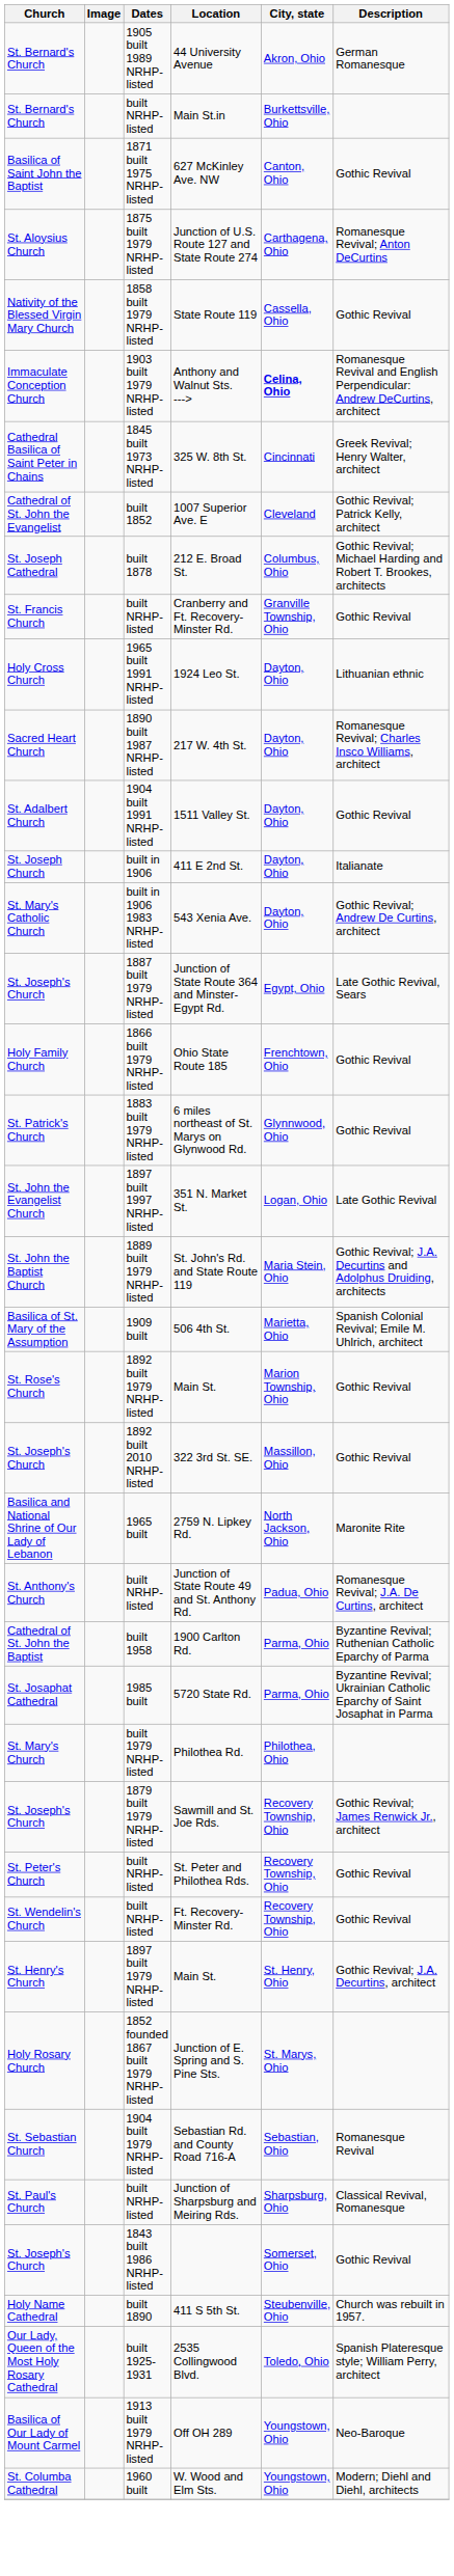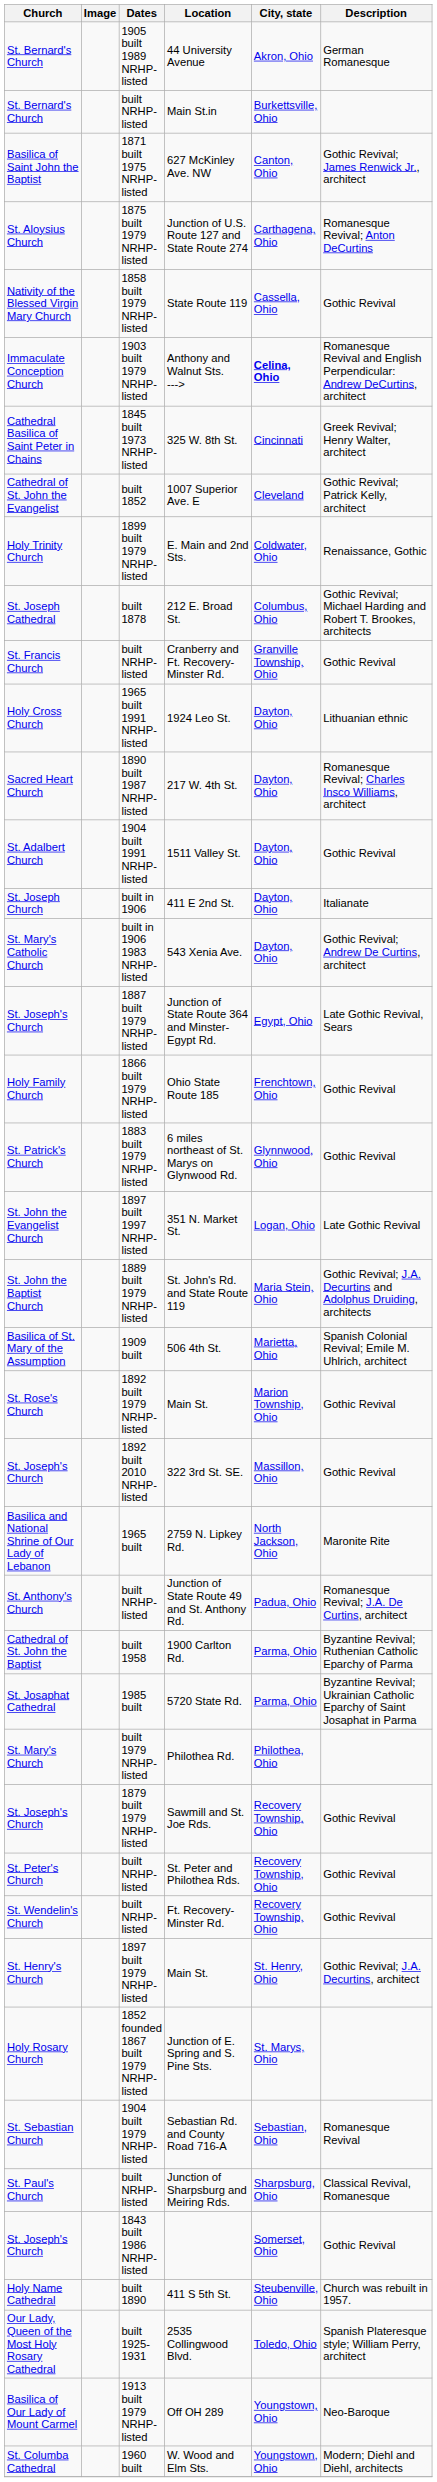 <table class="wikitable sortable" style="width:98%">
 <tr>
 <th width = 18%><strong>Church</strong></th>
 <th width = 8% class="unsortable"><strong>Image</strong></th>
 <th width = 10%><strong>Dates</strong></th>
 <th><strong>Location</strong></th>
 <th width = 8%><strong>City, state</strong></th>
 <th class="unsortable"><strong>Description</strong></th>
 </tr>
 <tr>
 <td><a href='#'>St. Bernard's Church</a></td>
 <td></td>
 <td>1905 built<br>1989 NRHP-listed</td>
 <td>44 University Avenue</td>
 <td><a href='#'>Akron, Ohio</a></td>
 <td>German Romanesque</td>
 </tr>
 <tr>
 <td><a href='#'>St. Bernard's Church</a></td>
 <td></td>
 <td>built<br> NRHP-listed</td>
 <td>Main St.<small></small>in</td>
 <td><a href='#'>Burkettsville, Ohio</a></td>
 <td></td>
 </tr>
 <tr>
 <td><a href='#'>Basilica of Saint John the Baptist</a></td>
 <td></td>
 <td>1871 built<br>1975 NRHP-listed</td>
 <td>627 McKinley Ave. NW<br><small></small></td>
 <td><a href='#'>Canton, Ohio</a></td>
-<td>Gothic Revival</td>
+<td>Gothic Revival; <a href='#'>James Renwick Jr.</a>, architect</td>
 </tr>
 <tr>
 <td><a href='#'>St. Aloysius Church</a></td>
 <td></td>
 <td>1875 built<br>1979 NRHP-listed</td>
 <td>Junction of U.S. Route 127 and State Route 274<br><small></small></td>
 <td><a href='#'>Carthagena, Ohio</a></td>
 <td>Romanesque Revival; <a href='#'>Anton DeCurtins</a></td>
 </tr>
 <tr>
 <td><a href='#'>Nativity of the Blessed Virgin Mary Church</a></td>
 <td></td>
 <td>1858 built<br>1979 NRHP-listed</td>
 <td>State Route 119<br><small></small></td>
 <td><a href='#'>Cassella, Ohio</a></td>
 <td>Gothic Revival</td>
 </tr>
 <tr>
 <td><a href='#'>Immaculate Conception Church</a></td>
 <td></td>
 <td>1903 built<br>1979 NRHP-listed</td>
 <td>Anthony and Walnut Sts.<br><small></small>---></td>
 <td><strong><a href='#'>Celina, Ohio</a></strong></td>
 <td>Romanesque Revival and English Perpendicular: <a href='#'>Andrew DeCurtins</a>, architect</td>
 </tr>
 <tr>
 <td><a href='#'>Cathedral Basilica of Saint Peter in Chains</a></td>
 <td></td>
 <td>1845 built<br>1973 NRHP-listed</td>
 <td>325 W. 8th St.<small></small></td>
 <td><a href='#'>Cincinnati</a></td>
 <td>Greek Revival; Henry Walter, architect</td>
 </tr>
 <tr>
 <td><a href='#'>Cathedral of St. John the Evangelist</a></td>
 <td></td>
 <td>built 1852</td>
 <td>1007 Superior Ave. E<small></small></td>
 <td><a href='#'>Cleveland</a></td>
 <td>Gothic Revival; Patrick Kelly, architect</td>
+</tr>
+<tr>
+<td><a href='#'>Holy Trinity Church</a></td>
+<td></td>
+<td>1899 built<br>1979 NRHP-listed</td>
+<td>E. Main and 2nd Sts.</td>
+<td><a href='#'>Coldwater, Ohio</a></td>
+<td>Renaissance, Gothic</td>
 </tr>
 <tr>
 <td><a href='#'>St. Joseph Cathedral</a></td>
 <td></td>
 <td>built 1878</td>
 <td>212 E. Broad St.<small></small></td>
 <td><a href='#'>Columbus, Ohio</a></td>
 <td>Gothic Revival; Michael Harding and Robert T. Brookes, architects</td>
 </tr>
 <tr>
 <td><a href='#'>St. Francis Church</a></td>
 <td></td>
 <td>built<br> NRHP-listed</td>
 <td>Cranberry and Ft. Recovery-Minster Rd.<small></small></td>
 <td><a href='#'>Granville Township, Ohio</a></td>
 <td>Gothic Revival</td>
 </tr>
 <tr>
 <td><a href='#'>Holy Cross Church</a></td>
 <td></td>
 <td>1965 built<br>1991 NRHP-listed</td>
 <td>1924 Leo St.<br><small></small></td>
 <td><a href='#'>Dayton, Ohio</a></td>
 <td>Lithuanian ethnic</td>
 </tr>
 <tr>
 <td><a href='#'>Sacred Heart Church</a></td>
 <td></td>
 <td>1890 built<br>1987 NRHP-listed</td>
 <td>217 W. 4th St.<br><small></small></td>
 <td><a href='#'>Dayton, Ohio</a></td>
 <td>Romanesque Revival; <a href='#'>Charles Insco Williams</a>, architect</td>
 </tr>
 <tr>
 <td><a href='#'>St. Adalbert Church</a></td>
 <td></td>
 <td>1904 built<br>1991 NRHP-listed</td>
 <td>1511 Valley St.<br><small></small></td>
 <td><a href='#'>Dayton, Ohio</a></td>
 <td>Gothic Revival</td>
 </tr>
 <tr>
 <td><a href='#'>St. Joseph Church</a></td>
 <td></td>
 <td>built in 1906</td>
 <td>411 E 2nd St.<br><small></small></td>
 <td><a href='#'>Dayton, Ohio</a></td>
 <td>Italianate</td>
 </tr>
 <tr>
 <td><a href='#'>St. Mary's Catholic Church</a></td>
 <td></td>
 <td>built in 1906<br>1983 NRHP-listed</td>
 <td>543 Xenia Ave.<br><small></small></td>
 <td><a href='#'>Dayton, Ohio</a></td>
 <td>Gothic Revival; <a href='#'>Andrew De Curtins</a>, architect</td>
 </tr>
 <tr>
 <td><a href='#'>St. Joseph's Church</a></td>
 <td></td>
 <td>1887 built<br>1979 NRHP-listed</td>
 <td>Junction of State Route 364 and Minster-Egypt Rd.<br><small></small></td>
 <td><a href='#'>Egypt, Ohio</a></td>
 <td>Late Gothic Revival, Sears</td>
 </tr>
 <tr>
 <td><a href='#'>Holy Family Church</a></td>
 <td></td>
 <td>1866 built<br>1979 NRHP-listed</td>
 <td>Ohio State Route 185<br><small></small></td>
 <td><a href='#'>Frenchtown, Ohio</a></td>
 <td>Gothic Revival</td>
 </tr>
 <tr>
 <td><a href='#'>St. Patrick's Church</a></td>
 <td></td>
 <td>1883 built<br>1979 NRHP-listed</td>
 <td>6 miles northeast of St. Marys on Glynwood Rd.<br><small></small></td>
 <td><a href='#'>Glynnwood, Ohio</a></td>
 <td>Gothic Revival</td>
 </tr>
 <tr>
 <td><a href='#'>St. John the Evangelist Church</a></td>
 <td></td>
 <td>1897 built<br>1997 NRHP-listed</td>
 <td>351 N. Market St.<br><small></small></td>
 <td><a href='#'>Logan, Ohio</a></td>
 <td>Late Gothic Revival</td>
 </tr>
 <tr>
 <td><a href='#'>St. John the Baptist Church</a></td>
 <td></td>
 <td>1889 built<br>1979 NRHP-listed</td>
 <td>St. John's Rd. and State Route 119<small></small></td>
 <td><a href='#'>Maria Stein, Ohio</a></td>
 <td>Gothic Revival; <a href='#'>J.A. Decurtins</a> and <a href='#'>Adolphus Druiding</a>, architects</td>
 </tr>
 <tr>
 <td><a href='#'>Basilica of St. Mary of the Assumption</a></td>
 <td></td>
 <td>1909 built</td>
 <td>506 4th St.<br><small></small></td>
 <td><a href='#'>Marietta, Ohio</a></td>
 <td>Spanish Colonial Revival; Emile M. Uhlrich, architect</td>
 </tr>
 <tr>
 <td><a href='#'>St. Rose's Church</a></td>
 <td></td>
 <td>1892 built<br>1979 NRHP-listed</td>
 <td>Main St.<small></small></td>
 <td><a href='#'>Marion Township, Ohio</a></td>
 <td>Gothic Revival</td>
 </tr>
 <tr>
 <td><a href='#'>St. Joseph's Church</a></td>
 <td></td>
 <td>1892 built<br>2010 NRHP-listed</td>
 <td>322 3rd St. SE.<br><small></small></td>
 <td><a href='#'>Massillon, Ohio</a></td>
 <td>Gothic Revival</td>
 </tr>
 <tr>
 <td><a href='#'>Basilica and National Shrine of Our Lady of Lebanon</a></td>
 <td></td>
 <td>1965 built</td>
 <td>2759 N. Lipkey Rd.<br><small></small></td>
 <td><a href='#'>North Jackson, Ohio</a></td>
 <td>Maronite Rite</td>
 </tr>
 <tr>
 <td><a href='#'>St. Anthony's Church</a></td>
 <td></td>
 <td>built<br> NRHP-listed</td>
 <td>Junction of State Route 49 and St. Anthony Rd.<small></small></td>
 <td><a href='#'>Padua, Ohio</a></td>
 <td>Romanesque Revival; <a href='#'>J.A. De Curtins</a>, architect</td>
 </tr>
 <tr>
 <td><a href='#'>Cathedral of St. John the Baptist</a></td>
 <td></td>
 <td>built 1958</td>
 <td>1900 Carlton Rd.<small></small></td>
 <td><a href='#'>Parma, Ohio</a></td>
 <td>Byzantine Revival; Ruthenian Catholic Eparchy of Parma</td>
 </tr>
 <tr>
 <td><a href='#'>St. Josaphat Cathedral</a></td>
 <td></td>
 <td>1985 built</td>
 <td>5720 State Rd.<small></small></td>
 <td><a href='#'>Parma, Ohio</a></td>
 <td>Byzantine Revival; Ukrainian Catholic Eparchy of Saint Josaphat in Parma</td>
 </tr>
 <tr>
 <td><a href='#'>St. Mary's Church</a></td>
 <td></td>
 <td>built<br>1979 NRHP-listed</td>
 <td>Philothea Rd.<small></small></td>
 <td><a href='#'>Philothea, Ohio</a></td>
 <td></td>
 </tr>
 <tr>
 <td><a href='#'>St. Joseph's Church</a></td>
 <td></td>
 <td>1879 built<br>1979 NRHP-listed</td>
 <td>Sawmill and St. Joe Rds.<small></small></td>
 <td><a href='#'>Recovery Township, Ohio</a></td>
-<td>Gothic Revival; <a href='#'>James Renwick Jr.</a>, architect</td>
+<td>Gothic Revival</td>
 </tr>
 <tr>
 <td><a href='#'>St. Peter's Church</a></td>
 <td></td>
 <td>built<br> NRHP-listed</td>
 <td>St. Peter and Philothea Rds.<small></small></td>
 <td><a href='#'>Recovery Township, Ohio</a></td>
 <td>Gothic Revival</td>
 </tr>
 <tr>
 <td><a href='#'>St. Wendelin's Church</a></td>
 <td></td>
 <td>built<br> NRHP-listed</td>
 <td>Ft. Recovery-Minster Rd.<small></small></td>
 <td><a href='#'>Recovery Township, Ohio</a></td>
 <td>Gothic Revival</td>
 </tr>
 <tr>
 <td><a href='#'>St. Henry's Church</a></td>
 <td></td>
 <td>1897 built<br>1979 NRHP-listed</td>
 <td>Main St.<small></small></td>
 <td><a href='#'>St. Henry, Ohio</a></td>
 <td>Gothic Revival; <a href='#'>J.A. Decurtins</a>, architect</td>
 </tr>
 <tr>
 <td><a href='#'>Holy Rosary Church</a></td>
 <td></td>
 <td>1852 founded<br>1867 built<br>1979 NRHP-listed</td>
 <td>Junction of E. Spring and S. Pine Sts.<br><small></small></td>
 <td><a href='#'>St. Marys, Ohio</a></td>
 <td></td>
 </tr>
 <tr>
 <td><a href='#'>St. Sebastian Church</a></td>
 <td></td>
 <td>1904 built<br>1979 NRHP-listed</td>
 <td>Sebastian Rd. and County Road 716-A<small></small></td>
 <td><a href='#'>Sebastian, Ohio</a></td>
 <td>Romanesque Revival</td>
 </tr>
 <tr>
 <td><a href='#'>St. Paul's Church</a></td>
 <td></td>
 <td>built<br> NRHP-listed</td>
 <td>Junction of Sharpsburg and Meiring Rds.<small></small></td>
 <td><a href='#'>Sharpsburg, Ohio</a></td>
 <td>Classical Revival, Romanesque</td>
 </tr>
 <tr>
 <td><a href='#'>St. Joseph's Church</a></td>
 <td></td>
 <td>1843 built<br>1986 NRHP-listed</td>
 <td></td>
 <td><a href='#'>Somerset, Ohio</a></td>
 <td>Gothic Revival</td>
 </tr>
 <tr>
 <td><a href='#'>Holy Name Cathedral</a></td>
 <td></td>
 <td>built 1890</td>
 <td>411 S 5th St.<small></small></td>
 <td><a href='#'>Steubenville, Ohio</a></td>
 <td>Church was rebuilt in 1957.</td>
 </tr>
 <tr>
 <td><a href='#'>Our Lady, Queen of the Most Holy Rosary Cathedral</a></td>
 <td></td>
 <td>built 1925-1931</td>
 <td>2535 Collingwood Blvd.<small></small></td>
 <td><a href='#'>Toledo, Ohio</a></td>
 <td>Spanish Plateresque style; William Perry, architect</td>
 </tr>
 <tr>
 <td><a href='#'>Basilica of Our Lady of Mount Carmel</a></td>
 <td></td>
 <td>1913 built<br>1979 NRHP-listed</td>
 <td>Off OH 289<br><small></small></td>
 <td><a href='#'>Youngstown, Ohio</a></td>
 <td>Neo-Baroque</td>
 </tr>
 <tr>
 <td><a href='#'>St. Columba Cathedral</a></td>
 <td></td>
 <td>1960 built</td>
 <td>W. Wood and Elm Sts.<small></small></td>
 <td><a href='#'>Youngstown, Ohio</a></td>
 <td>Modern; Diehl and Diehl, architects</td>
 </tr>
 <tr>
 </tr>
 </table>
